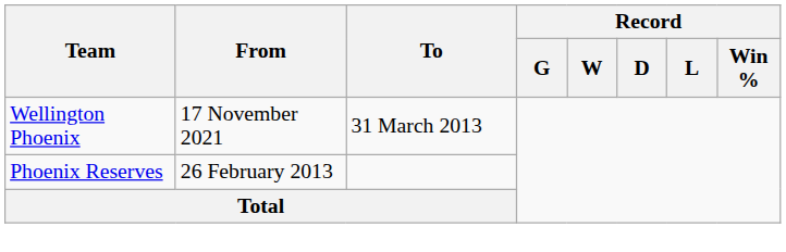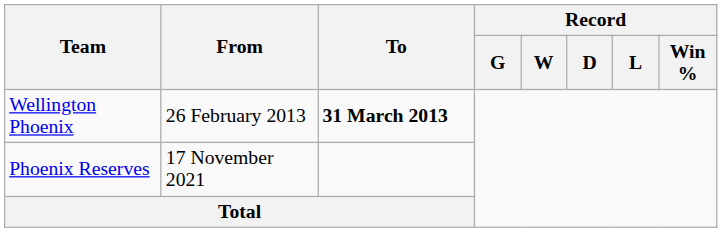 <table class="wikitable" style="text-align: center">
 <tr>
 <th rowspan=2 width=120>Team</th>
 <th rowspan=2 width=120>From</th>
 <th rowspan=2 width=120>To</th>
 <th colspan=5>Record</th>
 </tr>
 <tr>
 <th width=30>G</th>
 <th width=30>W</th>
 <th width=30>D</th>
 <th width=30>L</th>
 <th width=40>Win %</th>
 </tr>
 <tr>
 <td align=left><a href='#'>Wellington Phoenix</a></td>
-<td align=left>17 November 2021</td>
-<td align=left>31 March 2013<br></td>
+<td align=left>26 February 2013</td>
+<td align=left><strong>31 March 2013<br></strong></td>
 </tr>
 <tr>
 <td align=left><a href='#'>Phoenix Reserves</a></td>
-<td align=left>26 February 2013</td>
+<td align=left>17 November 2021</td>
 <td align=left><br></td>
 </tr>
 <tr>
 <th colspan="3">Total<br></th>
 </tr>
 </table>
